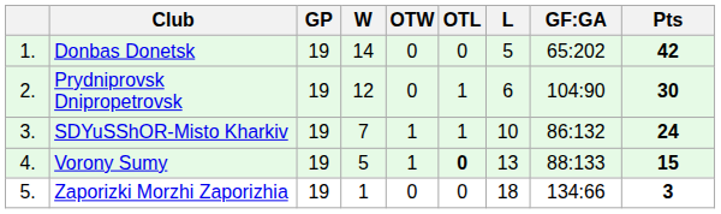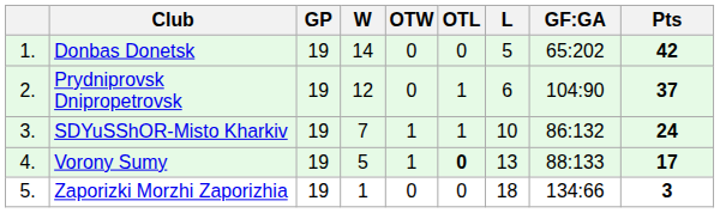 <table class="wikitable">
 <tr>
 <th width="30"></th>
 <th width="200">Club</th>
 <th width="30">GP</th>
 <th width="30">W</th>
 <th width="30">OTW</th>
 <th width="30">OTL</th>
 <th width="30">L</th>
 <th width="70">GF:GA</th>
 <th width="70">Pts</th>
 </tr>
 <tr bgcolor="#e6fae6" align="center">
 <td>1.</td>
 <td align="left"><a href='#'>Donbas Donetsk</a></td>
 <td>19</td>
 <td>14</td>
 <td>0</td>
 <td>0</td>
 <td>5</td>
 <td>65:202</td>
 <td><strong>42</strong></td>
 </tr>
 <tr bgcolor="#e6fae6" align="center">
 <td>2.</td>
 <td align="left"><a href='#'>Prydniprovsk Dnipropetrovsk</a></td>
 <td>19</td>
 <td>12</td>
 <td>0</td>
 <td>1</td>
 <td>6</td>
 <td>104:90</td>
-<td><strong>30</strong></td>
+<td><strong>37</strong></td>
 </tr>
 <tr bgcolor="#e6fae6" align="center">
 <td>3.</td>
 <td align="left"><a href='#'>SDYuSShOR-Misto Kharkiv</a></td>
 <td>19</td>
 <td>7</td>
 <td>1</td>
 <td>1</td>
 <td>10</td>
 <td>86:132</td>
 <td><strong>24</strong></td>
 </tr>
 <tr bgcolor="#e6fae6" align="center">
 <td>4.</td>
 <td align="left"><a href='#'>Vorony Sumy</a></td>
 <td>19</td>
 <td>5</td>
 <td>1</td>
 <td><strong>0</strong></td>
 <td>13</td>
 <td>88:133</td>
-<td><strong>15</strong></td>
+<td><strong>17</strong></td>
 </tr>
 <tr bgcolor="#FFFFFF" align="center">
 <td>5.</td>
 <td align="left"><a href='#'>Zaporizki Morzhi Zaporizhia</a></td>
 <td>19</td>
 <td>1</td>
 <td>0</td>
 <td>0</td>
 <td>18</td>
 <td>134:66</td>
 <td><strong>3</strong></td>
 </tr>
 </table>
